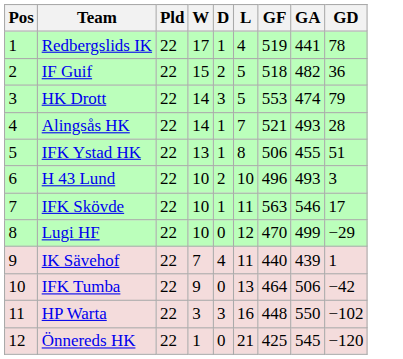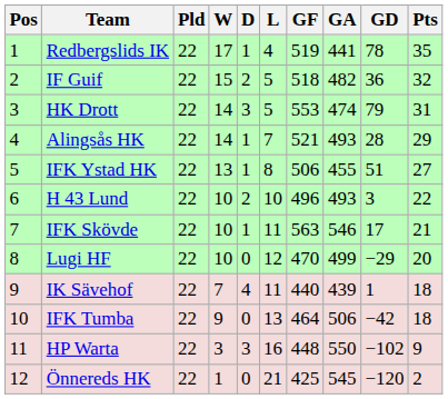 <table class="wikitable">
 <tr>
 <th><span>Pos</span></th>
 <th>Team</th>
 <th><span>Pld</span></th>
 <th><span>W</span></th>
 <th><span>D</span></th>
 <th><span>L</span></th>
 <th><span>GF</span></th>
 <th><span>GA</span></th>
 <th><span>GD</span></th>
+<th><span>Pts</span></th>
 </tr>
 <tr style="background:#bbffbb">
 <td>1</td>
 <td><a href='#'>Redbergslids IK</a></td>
 <td>22</td>
 <td>17</td>
 <td>1</td>
 <td>4</td>
 <td>519</td>
 <td>441</td>
 <td>78</td>
+<td>35</td>
 </tr>
 <tr style="background:#bbffbb">
 <td>2</td>
 <td><a href='#'>IF Guif</a></td>
 <td>22</td>
 <td>15</td>
 <td>2</td>
 <td>5</td>
 <td>518</td>
 <td>482</td>
 <td>36</td>
+<td>32</td>
 </tr>
 <tr style="background:#bbffbb">
 <td>3</td>
 <td><a href='#'>HK Drott</a></td>
 <td>22</td>
 <td>14</td>
 <td>3</td>
 <td>5</td>
 <td>553</td>
 <td>474</td>
 <td>79</td>
+<td>31</td>
 </tr>
 <tr style="background:#bbffbb">
 <td>4</td>
 <td><a href='#'>Alingsås HK</a></td>
 <td>22</td>
 <td>14</td>
 <td>1</td>
 <td>7</td>
 <td>521</td>
 <td>493</td>
 <td>28</td>
+<td>29</td>
 </tr>
 <tr style="background:#bbffbb">
 <td>5</td>
 <td><a href='#'>IFK Ystad HK</a></td>
 <td>22</td>
 <td>13</td>
 <td>1</td>
 <td>8</td>
 <td>506</td>
 <td>455</td>
 <td>51</td>
+<td>27</td>
 </tr>
 <tr style="background:#bbffbb">
 <td>6</td>
 <td><a href='#'>H 43 Lund</a></td>
 <td>22</td>
 <td>10</td>
 <td>2</td>
 <td>10</td>
 <td>496</td>
 <td>493</td>
 <td>3</td>
+<td>22</td>
 </tr>
 <tr style="background:#bbffbb">
 <td>7</td>
 <td><a href='#'>IFK Skövde</a></td>
 <td>22</td>
 <td>10</td>
 <td>1</td>
 <td>11</td>
 <td>563</td>
 <td>546</td>
 <td>17</td>
+<td>21</td>
 </tr>
 <tr style="background:#bbffbb">
 <td>8</td>
 <td><a href='#'>Lugi HF</a></td>
 <td>22</td>
 <td>10</td>
 <td>0</td>
 <td>12</td>
 <td>470</td>
 <td>499</td>
 <td>−29</td>
+<td>20</td>
 </tr>
 <tr style="background:#f4dcdc">
 <td>9</td>
 <td><a href='#'>IK Sävehof</a></td>
 <td>22</td>
 <td>7</td>
 <td>4</td>
 <td>11</td>
 <td>440</td>
 <td>439</td>
 <td>1</td>
+<td>18</td>
 </tr>
 <tr style="background:#f4dcdc">
 <td>10</td>
 <td><a href='#'>IFK Tumba</a></td>
 <td>22</td>
 <td>9</td>
 <td>0</td>
 <td>13</td>
 <td>464</td>
 <td>506</td>
 <td>−42</td>
+<td>18</td>
 </tr>
 <tr style="background:#f4dcdc">
 <td>11</td>
 <td><a href='#'>HP Warta</a></td>
 <td>22</td>
 <td>3</td>
 <td>3</td>
 <td>16</td>
 <td>448</td>
 <td>550</td>
 <td>−102</td>
+<td>9</td>
 </tr>
 <tr style="background:#f4dcdc">
 <td>12</td>
 <td><a href='#'>Önnereds HK</a></td>
 <td>22</td>
 <td>1</td>
 <td>0</td>
 <td>21</td>
 <td>425</td>
 <td>545</td>
 <td>−120</td>
+<td>2</td>
 </tr>
 </table>
